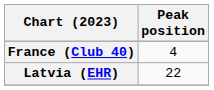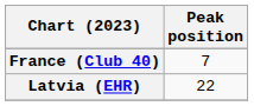 <table class="wikitable sortable plainrowheaders" style="text-align:center">
 <tr>
 <th scope="col">Chart (2023)</th>
 <th scope="col">Peak<br>position</th>
 </tr>
 <tr>
 </tr>
 <tr>
 </tr>
 <tr>
 <th scope="row">France (<a href='#'>Club 40</a>)</th>
-<td>4</td>
+<td>7</td>
 </tr>
 <tr>
 <th scope="row">Latvia (<a href='#'>EHR</a>)</th>
 <td>22</td>
 </tr>
 <tr>
 </tr>
 <tr>
 </tr>
 <tr>
 </tr>
 </table>
